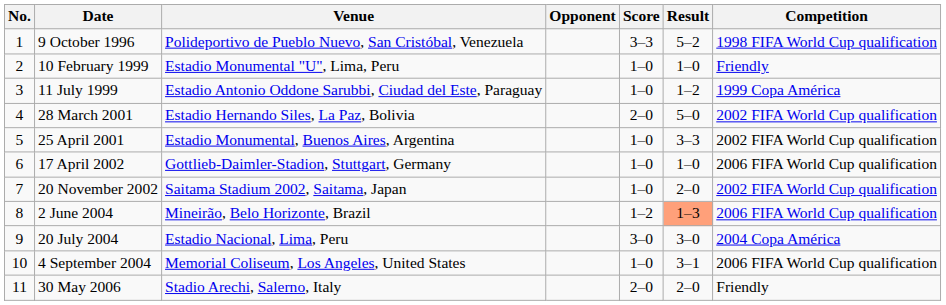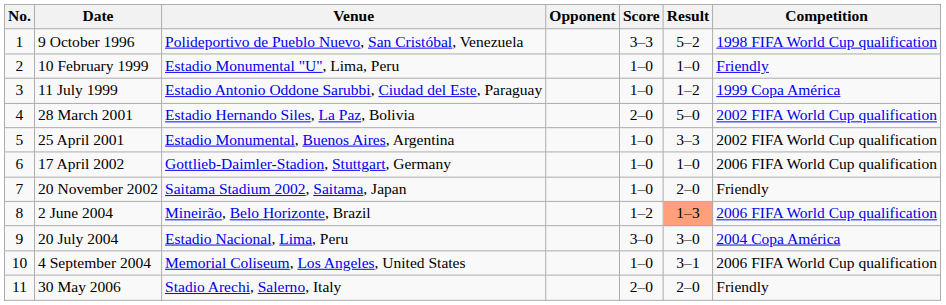 <table class="wikitable sortable">
 <tr>
 <th scope="col">No.</th>
 <th scope="col">Date</th>
 <th scope="col">Venue</th>
 <th scope="col">Opponent</th>
 <th scope="col">Score</th>
 <th scope="col">Result</th>
 <th scope="col">Competition</th>
 </tr>
 <tr>
 <td style="text-align:center">1</td>
 <td>9 October 1996</td>
 <td><a href='#'>Polideportivo de Pueblo Nuevo</a>, <a href='#'>San Cristóbal</a>, Venezuela</td>
 <td></td>
 <td style="text-align:center">3–3</td>
 <td style="text-align:center">5–2</td>
 <td><a href='#'>1998 FIFA World Cup qualification</a></td>
 </tr>
 <tr>
 <td style="text-align:center">2</td>
 <td>10 February 1999</td>
 <td><a href='#'>Estadio Monumental "U"</a>, Lima, Peru</td>
 <td></td>
 <td style="text-align:center">1–0</td>
 <td style="text-align:center">1–0</td>
 <td><a href='#'>Friendly</a></td>
 </tr>
 <tr>
 <td style="text-align:center">3</td>
 <td>11 July 1999</td>
 <td><a href='#'>Estadio Antonio Oddone Sarubbi</a>, <a href='#'>Ciudad del Este</a>, Paraguay</td>
 <td></td>
 <td style="text-align:center">1–0</td>
 <td style="text-align:center">1–2</td>
 <td><a href='#'>1999 Copa América</a></td>
 </tr>
 <tr>
 <td style="text-align:center">4</td>
 <td>28 March 2001</td>
 <td><a href='#'>Estadio Hernando Siles</a>, <a href='#'>La Paz</a>, Bolivia</td>
 <td></td>
 <td style="text-align:center">2–0</td>
 <td style="text-align:center">5–0</td>
 <td><a href='#'>2002 FIFA World Cup qualification</a></td>
 </tr>
 <tr>
 <td style="text-align:center">5</td>
 <td>25 April 2001</td>
 <td><a href='#'>Estadio Monumental</a>, <a href='#'>Buenos Aires</a>, Argentina</td>
 <td></td>
 <td style="text-align:center">1–0</td>
 <td style="text-align:center">3–3</td>
 <td>2002 FIFA World Cup qualification</td>
 </tr>
 <tr>
 <td style="text-align:center">6</td>
 <td>17 April 2002</td>
 <td><a href='#'>Gottlieb-Daimler-Stadion</a>, <a href='#'>Stuttgart</a>, Germany</td>
 <td></td>
 <td style="text-align:center">1–0</td>
 <td style="text-align:center">1–0</td>
 <td>2006 FIFA World Cup qualification</td>
 </tr>
 <tr>
 <td style="text-align:center">7</td>
 <td>20 November 2002</td>
 <td><a href='#'>Saitama Stadium 2002</a>, <a href='#'>Saitama</a>, Japan</td>
 <td></td>
 <td style="text-align:center">1–0</td>
 <td style="text-align:center">2–0</td>
-<td><a href='#'>2002 FIFA World Cup qualification</a></td>
+<td>Friendly</td>
 </tr>
 <tr>
 <td style="text-align:center">8</td>
 <td>2 June 2004</td>
 <td><a href='#'>Mineirão</a>, <a href='#'>Belo Horizonte</a>, Brazil</td>
 <td></td>
 <td style="text-align:center">1–2</td>
 <td style="background: lightsalmon; text-align:center">1–3</td>
 <td><a href='#'>2006 FIFA World Cup qualification</a></td>
 </tr>
 <tr>
 <td style="text-align:center">9</td>
 <td>20 July 2004</td>
 <td><a href='#'>Estadio Nacional</a>, <a href='#'>Lima</a>, Peru</td>
 <td></td>
 <td style="text-align:center">3–0</td>
 <td style="text-align:center">3–0</td>
 <td><a href='#'>2004 Copa América</a></td>
 </tr>
 <tr>
 <td style="text-align:center">10</td>
 <td>4 September 2004</td>
 <td><a href='#'>Memorial Coliseum</a>, <a href='#'>Los Angeles</a>, United States</td>
 <td></td>
 <td style="text-align:center">1–0</td>
 <td style="text-align:center">3–1</td>
 <td>2006 FIFA World Cup qualification</td>
 </tr>
 <tr>
 <td style="text-align:center">11</td>
 <td>30 May 2006</td>
 <td><a href='#'>Stadio Arechi</a>, <a href='#'>Salerno</a>, Italy</td>
 <td></td>
 <td style="text-align:center">2–0</td>
 <td style="text-align:center">2–0</td>
 <td>Friendly</td>
 </tr>
 </table>
